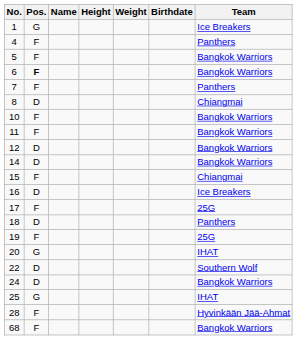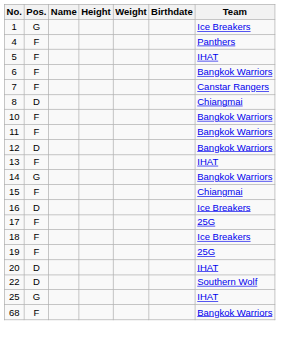 <table class="wikitable sortable" style="font-size: 90%; text-align: center;">
 <tr>
 <th>No.</th>
 <th>Pos.</th>
 <th>Name</th>
 <th>Height</th>
 <th>Weight</th>
 <th>Birthdate</th>
 <th>Team</th>
 </tr>
 <tr>
 <td>1</td>
 <td>G</td>
 <td style="text-align:left;"></td>
 <td></td>
 <td></td>
 <td style="text-align:right;"></td>
 <td style="text-align:left;"> <a href='#'>Ice Breakers</a></td>
 </tr>
 <tr>
 <td>4</td>
 <td>F</td>
 <td style="text-align:left;"></td>
 <td></td>
 <td></td>
 <td style="text-align:right;"></td>
 <td style="text-align:left;"> <a href='#'>Panthers</a></td>
 </tr>
 <tr>
 <td>5</td>
 <td>F</td>
 <td style="text-align:left;"></td>
 <td></td>
 <td></td>
 <td style="text-align:right;"></td>
-<td style="text-align:left;"> <a href='#'>Bangkok Warriors</a></td>
+<td style="text-align:left;"> <a href='#'>IHAT</a></td>
 </tr>
 <tr>
 <td>6</td>
-<td><strong>F</strong></td>
+<td>F</td>
 <td style="text-align:left;"></td>
 <td></td>
 <td></td>
 <td style="text-align:right;"></td>
 <td style="text-align:left;"> <a href='#'>Bangkok Warriors</a></td>
 </tr>
 <tr>
 <td>7</td>
 <td>F</td>
 <td style="text-align:left;"></td>
 <td></td>
 <td></td>
 <td style="text-align:right;"></td>
-<td style="text-align:left;"> <a href='#'>Panthers</a></td>
+<td style="text-align:left;"> <a href='#'>Canstar Rangers</a></td>
 </tr>
 <tr>
 <td>8</td>
 <td>D</td>
 <td style="text-align:left;"></td>
 <td></td>
 <td></td>
 <td style="text-align:right;"></td>
 <td style="text-align:left;"> <a href='#'>Chiangmai</a></td>
 </tr>
 <tr>
 <td>10</td>
 <td>F</td>
 <td style="text-align:left;"></td>
 <td></td>
 <td></td>
 <td style="text-align:right;"></td>
 <td style="text-align:left;"> <a href='#'>Bangkok Warriors</a></td>
 </tr>
 <tr>
 <td>11</td>
 <td>F</td>
 <td style="text-align:left;"></td>
 <td></td>
 <td></td>
 <td style="text-align:right;"></td>
 <td style="text-align:left;"> <a href='#'>Bangkok Warriors</a></td>
 </tr>
 <tr>
 <td>12</td>
 <td>D</td>
 <td style="text-align:left;"></td>
 <td></td>
 <td></td>
 <td style="text-align:right;"></td>
 <td style="text-align:left;"> <a href='#'>Bangkok Warriors</a></td>
 </tr>
 <tr>
+<td>13</td>
+<td>F</td>
+<td style="text-align:left;"></td>
+<td></td>
+<td></td>
+<td style="text-align:right;"></td>
+<td style="text-align:left;"> <a href='#'>IHAT</a></td>
+</tr>
+<tr>
 <td>14</td>
-<td>D</td>
+<td>G</td>
 <td style="text-align:left;"></td>
 <td></td>
 <td></td>
 <td style="text-align:right;"></td>
 <td style="text-align:left;"> <a href='#'>Bangkok Warriors</a></td>
 </tr>
 <tr>
 <td>15</td>
 <td>F</td>
 <td style="text-align:left;"></td>
 <td></td>
 <td></td>
 <td style="text-align:right;"></td>
 <td style="text-align:left;"> <a href='#'>Chiangmai</a></td>
 </tr>
 <tr>
 <td>16</td>
 <td>D</td>
 <td style="text-align:left;"></td>
 <td></td>
 <td></td>
 <td style="text-align:right;"></td>
 <td style="text-align:left;"> <a href='#'>Ice Breakers</a></td>
 </tr>
 <tr>
 <td>17</td>
 <td>F</td>
 <td style="text-align:left;"></td>
 <td></td>
 <td></td>
 <td style="text-align:right;"></td>
 <td style="text-align:left;"> <a href='#'>25G</a></td>
 </tr>
 <tr>
 <td>18</td>
-<td>D</td>
+<td>F</td>
 <td style="text-align:left;"></td>
 <td></td>
 <td></td>
 <td style="text-align:right;"></td>
-<td style="text-align:left;"> <a href='#'>Panthers</a></td>
+<td style="text-align:left;"> <a href='#'>Ice Breakers</a></td>
 </tr>
 <tr>
 <td>19</td>
 <td>F</td>
 <td style="text-align:left;"></td>
 <td></td>
 <td></td>
 <td style="text-align:right;"></td>
 <td style="text-align:left;"> <a href='#'>25G</a></td>
 </tr>
 <tr>
 <td>20</td>
-<td>G</td>
+<td>D</td>
 <td style="text-align:left;"></td>
 <td></td>
 <td></td>
 <td style="text-align:right;"></td>
 <td style="text-align:left;"> <a href='#'>IHAT</a></td>
 </tr>
 <tr>
 <td>22</td>
 <td>D</td>
 <td style="text-align:left;"></td>
 <td></td>
 <td></td>
 <td style="text-align:right;"></td>
 <td style="text-align:left;"> <a href='#'>Southern Wolf</a></td>
 </tr>
 <tr>
-<td>24</td>
-<td>D</td>
-<td style="text-align:left;"></td>
-<td></td>
-<td></td>
-<td style="text-align:right;"></td>
-<td style="text-align:left;"> <a href='#'>Bangkok Warriors</a></td>
-</tr>
-<tr>
 <td>25</td>
 <td>G</td>
 <td style="text-align:left;"></td>
 <td></td>
 <td></td>
 <td style="text-align:right;"></td>
 <td style="text-align:left;"> <a href='#'>IHAT</a></td>
-</tr>
-<tr>
-<td>28</td>
-<td>F</td>
-<td style="text-align:left;"></td>
-<td></td>
-<td></td>
-<td style="text-align:right;"></td>
-<td style="text-align:left;"> <a href='#'>Hyvinkään Jää-Ahmat</a></td>
 </tr>
 <tr>
 <td>68</td>
 <td>F</td>
 <td style="text-align:left;"></td>
 <td></td>
 <td></td>
 <td style="text-align:right;"></td>
 <td style="text-align:left;"> <a href='#'>Bangkok Warriors</a></td>
 </tr>
 </table>
